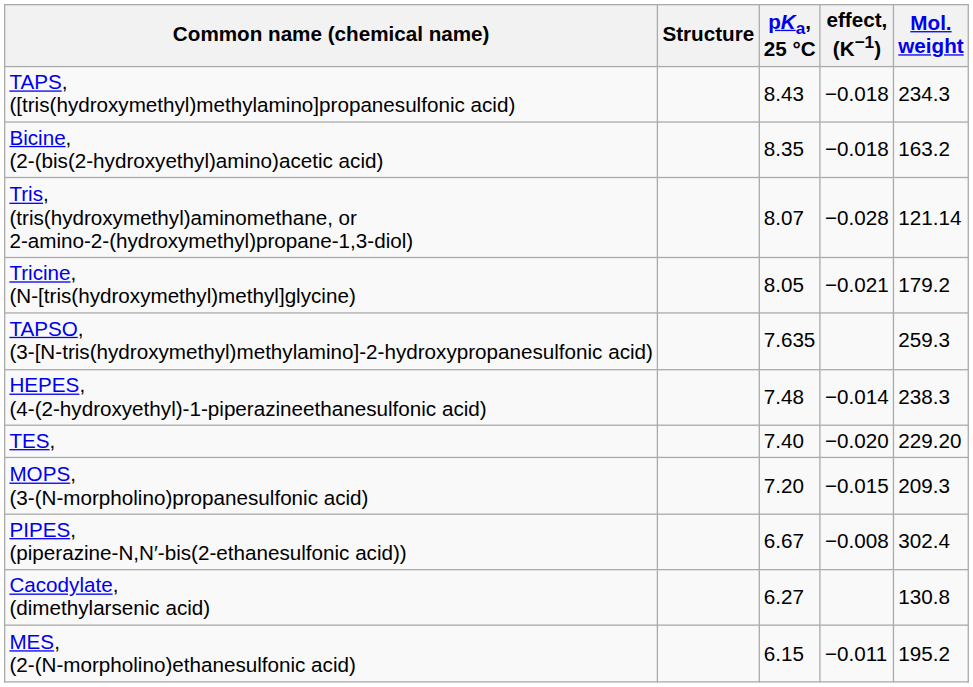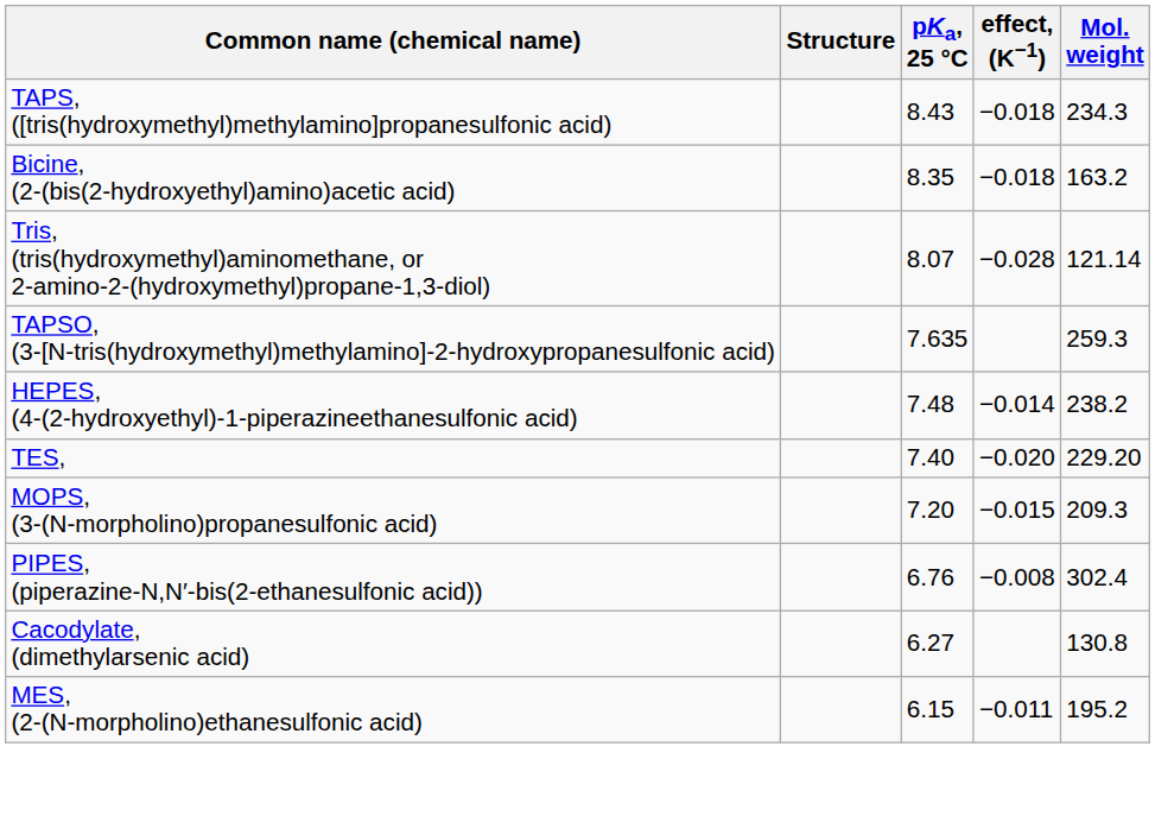 <table class="wikitable">
 <tr>
 <th>Common name (chemical name)</th>
 <th>Structure</th>
 <th><a href='#'>p<em>K</em><sub>a</sub></a>, <br>25 °C</th>
 <th> effect, <br> (K<sup>−1</sup>)</th>
 <th><a href='#'>Mol. <br>weight</a></th>
 </tr>
 <tr>
 <td><a href='#'>TAPS</a>, <br>([tris(hydroxymethyl)methylamino]propanesulfonic acid)</td>
 <td></td>
 <td>8.43</td>
 <td>−0.018</td>
 <td>234.3</td>
 </tr>
 <tr>
 <td><a href='#'>Bicine</a>, <br>(2-(bis(2-hydroxyethyl)amino)acetic acid)</td>
 <td></td>
 <td>8.35</td>
 <td>−0.018</td>
 <td>163.2</td>
 </tr>
 <tr>
 <td><a href='#'>Tris</a>, <br>(tris(hydroxymethyl)aminomethane, or <br>2-amino-2-(hydroxymethyl)propane-1,3-diol)</td>
 <td></td>
 <td>8.07</td>
 <td>−0.028</td>
 <td>121.14</td>
 </tr>
 <tr>
-<td><a href='#'>Tricine</a>, <br>(N-[tris(hydroxymethyl)methyl]glycine)</td>
-<td></td>
-<td>8.05</td>
-<td>−0.021</td>
-<td>179.2</td>
-</tr>
-<tr>
 <td><a href='#'>TAPSO</a>, <br>(3-[N-tris(hydroxymethyl)methylamino]-2-hydroxypropanesulfonic acid)</td>
 <td></td>
 <td>7.635</td>
 <td></td>
 <td>259.3</td>
 </tr>
 <tr>
 <td><a href='#'>HEPES</a>, <br>(4-(2-hydroxyethyl)-1-piperazineethanesulfonic acid)</td>
 <td></td>
 <td>7.48</td>
 <td>−0.014</td>
-<td>238.3</td>
+<td>238.2</td>
 </tr>
 <tr>
 <td><a href='#'>TES</a>, <br></td>
 <td></td>
 <td>7.40</td>
 <td>−0.020</td>
 <td>229.20</td>
 </tr>
 <tr>
 <td><a href='#'>MOPS</a>, <br>(3-(N-morpholino)propanesulfonic acid)</td>
 <td></td>
 <td>7.20</td>
 <td>−0.015</td>
 <td>209.3</td>
 </tr>
 <tr>
 <td><a href='#'>PIPES</a>, <br>(piperazine-N,N′-bis(2-ethanesulfonic acid))</td>
 <td></td>
-<td>6.67</td>
+<td>6.76</td>
 <td>−0.008</td>
 <td>302.4</td>
 </tr>
 <tr>
 <td><a href='#'>Cacodylate</a>, <br>(dimethylarsenic acid)</td>
 <td></td>
 <td>6.27</td>
 <td></td>
 <td>130.8</td>
 </tr>
 <tr>
 <td><a href='#'>MES</a>, <br>(2-(N-morpholino)ethanesulfonic acid)</td>
 <td></td>
 <td>6.15</td>
 <td>−0.011</td>
 <td>195.2</td>
 </tr>
 </table>
